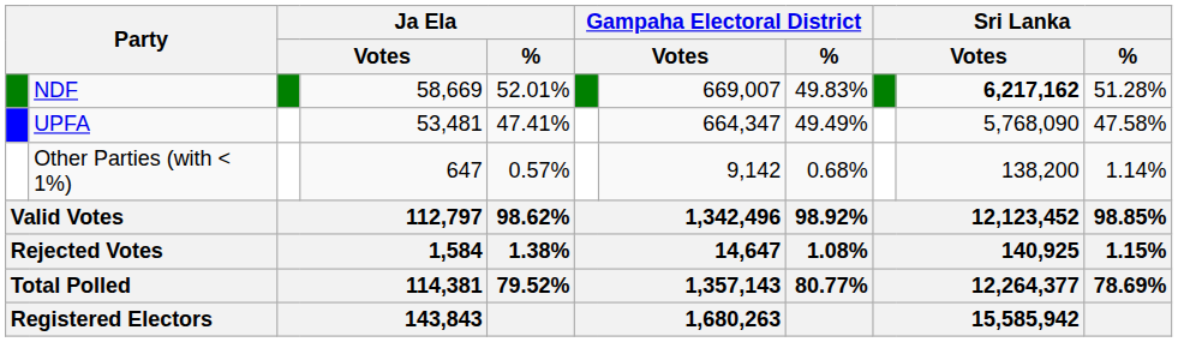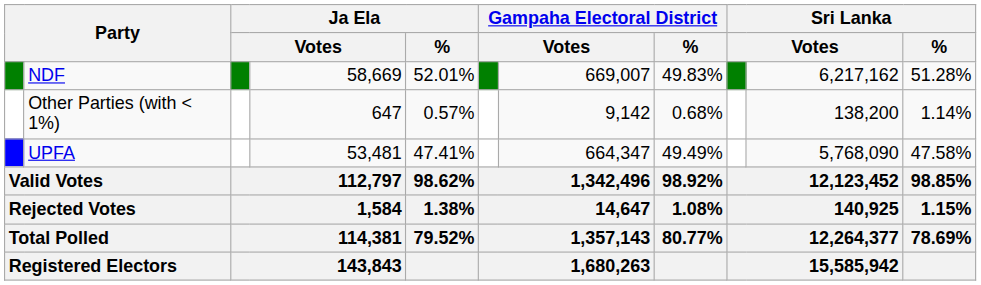 <table class="wikitable">
 <tr>
 <th colspan="2" width="144px"rowspan="2">Party</th>
 <th colspan="3" width="216px">Ja Ela</th>
 <th colspan="3" width="216px"><a href='#'>Gampaha Electoral District</a></th>
 <th colspan="3" width="216px">Sri Lanka</th>
 </tr>
 <tr>
 <th colspan="2" width="144px">Votes</th>
 <th>%</th>
 <th colspan="2" width="144px">Votes</th>
 <th>%</th>
 <th colspan="2" width="144px">Votes</th>
 <th>%</th>
 </tr>
 <tr>
 <td style="background-color:green;" width="10px"></td>
 <td style="text-align:left;"><a href='#'>NDF</a></td>
 <td style="background-color:green;" width="10px"></td>
 <td style="text-align:right;">58,669</td>
 <td style="text-align:right;">52.01%</td>
 <td style="background-color:green;" width="10px"></td>
 <td style="text-align:right;">669,007</td>
 <td style="text-align:right;">49.83%</td>
 <td style="background-color:green;" width="10px"></td>
-<td style="text-align:right;"><strong>6,217,162</strong></td>
+<td style="text-align:right;">6,217,162</td>
 <td style="text-align:right;">51.28%</td>
+</tr>
+<tr>
+<td style="background-color:white;" width="10px"></td>
+<td style="text-align:left;">Other Parties (with < 1%)</td>
+<td style="background-color:white;" width="10px"></td>
+<td style="text-align:right;">647</td>
+<td style="text-align:right;">0.57%</td>
+<td style="background-color:white;" width="10px"></td>
+<td style="text-align:right;">9,142</td>
+<td style="text-align:right;">0.68%</td>
+<td style="background-color:white;" width="10px"></td>
+<td style="text-align:right;">138,200</td>
+<td style="text-align:right;">1.14%</td>
 </tr>
 <tr>
 <td style="background-color:blue;" width="10px"></td>
 <td style="text-align:left;"><a href='#'>UPFA</a></td>
 <td style="background-color:white;" width="10px"></td>
 <td style="text-align:right;">53,481</td>
 <td style="text-align:right;">47.41%</td>
 <td style="background-color:white;" width="10px"></td>
 <td style="text-align:right;">664,347</td>
 <td style="text-align:right;">49.49%</td>
 <td style="background-color:white;" width="10px"></td>
 <td style="text-align:right;">5,768,090</td>
 <td style="text-align:right;">47.58%</td>
-</tr>
-<tr>
-<td style="background-color:white;" width="10px"></td>
-<td style="text-align:left;">Other Parties (with < 1%)</td>
-<td style="background-color:white;" width="10px"></td>
-<td style="text-align:right;">647</td>
-<td style="text-align:right;">0.57%</td>
-<td style="background-color:white;" width="10px"></td>
-<td style="text-align:right;">9,142</td>
-<td style="text-align:right;">0.68%</td>
-<td style="background-color:white;" width="10px"></td>
-<td style="text-align:right;">138,200</td>
-<td style="text-align:right;">1.14%</td>
 </tr>
 <tr>
 <th colspan="2" width="144px"style="text-align:left;">Valid Votes</th>
 <th style="text-align:right;"colspan="2" width="144px">112,797</th>
 <th style="text-align:right;">98.62%</th>
 <th style="text-align:right;"colspan="2" width="144px">1,342,496</th>
 <th style="text-align:right;">98.92%</th>
 <th style="text-align:right;"colspan="2" width="144px">12,123,452</th>
 <th style="text-align:right;">98.85%</th>
 </tr>
 <tr>
 <th colspan="2" width="144px"style="text-align:left;">Rejected Votes</th>
 <th style="text-align:right;"colspan="2" width="144px">1,584</th>
 <th style="text-align:right;">1.38%</th>
 <th style="text-align:right;"colspan="2" width="144px">14,647</th>
 <th style="text-align:right;">1.08%</th>
 <th style="text-align:right;"colspan="2" width="144px">140,925</th>
 <th style="text-align:right;">1.15%</th>
 </tr>
 <tr>
 <th colspan="2" width="144px"style="text-align:left;">Total Polled</th>
 <th style="text-align:right;"colspan="2" width="144px">114,381</th>
 <th style="text-align:right;">79.52%</th>
 <th style="text-align:right;"colspan="2" width="144px">1,357,143</th>
 <th style="text-align:right;">80.77%</th>
 <th style="text-align:right;"colspan="2" width="144px">12,264,377</th>
 <th style="text-align:right;">78.69%</th>
 </tr>
 <tr>
 <th colspan="2" width="144px"style="text-align:left;">Registered Electors</th>
 <th style="text-align:right;"colspan="2" width="144px">143,843</th>
 <th></th>
 <th style="text-align:right;"colspan="2" width="144px">1,680,263</th>
 <th></th>
 <th style="text-align:right;"colspan="2" width="144px">15,585,942</th>
 <th></th>
 </tr>
 </table>
